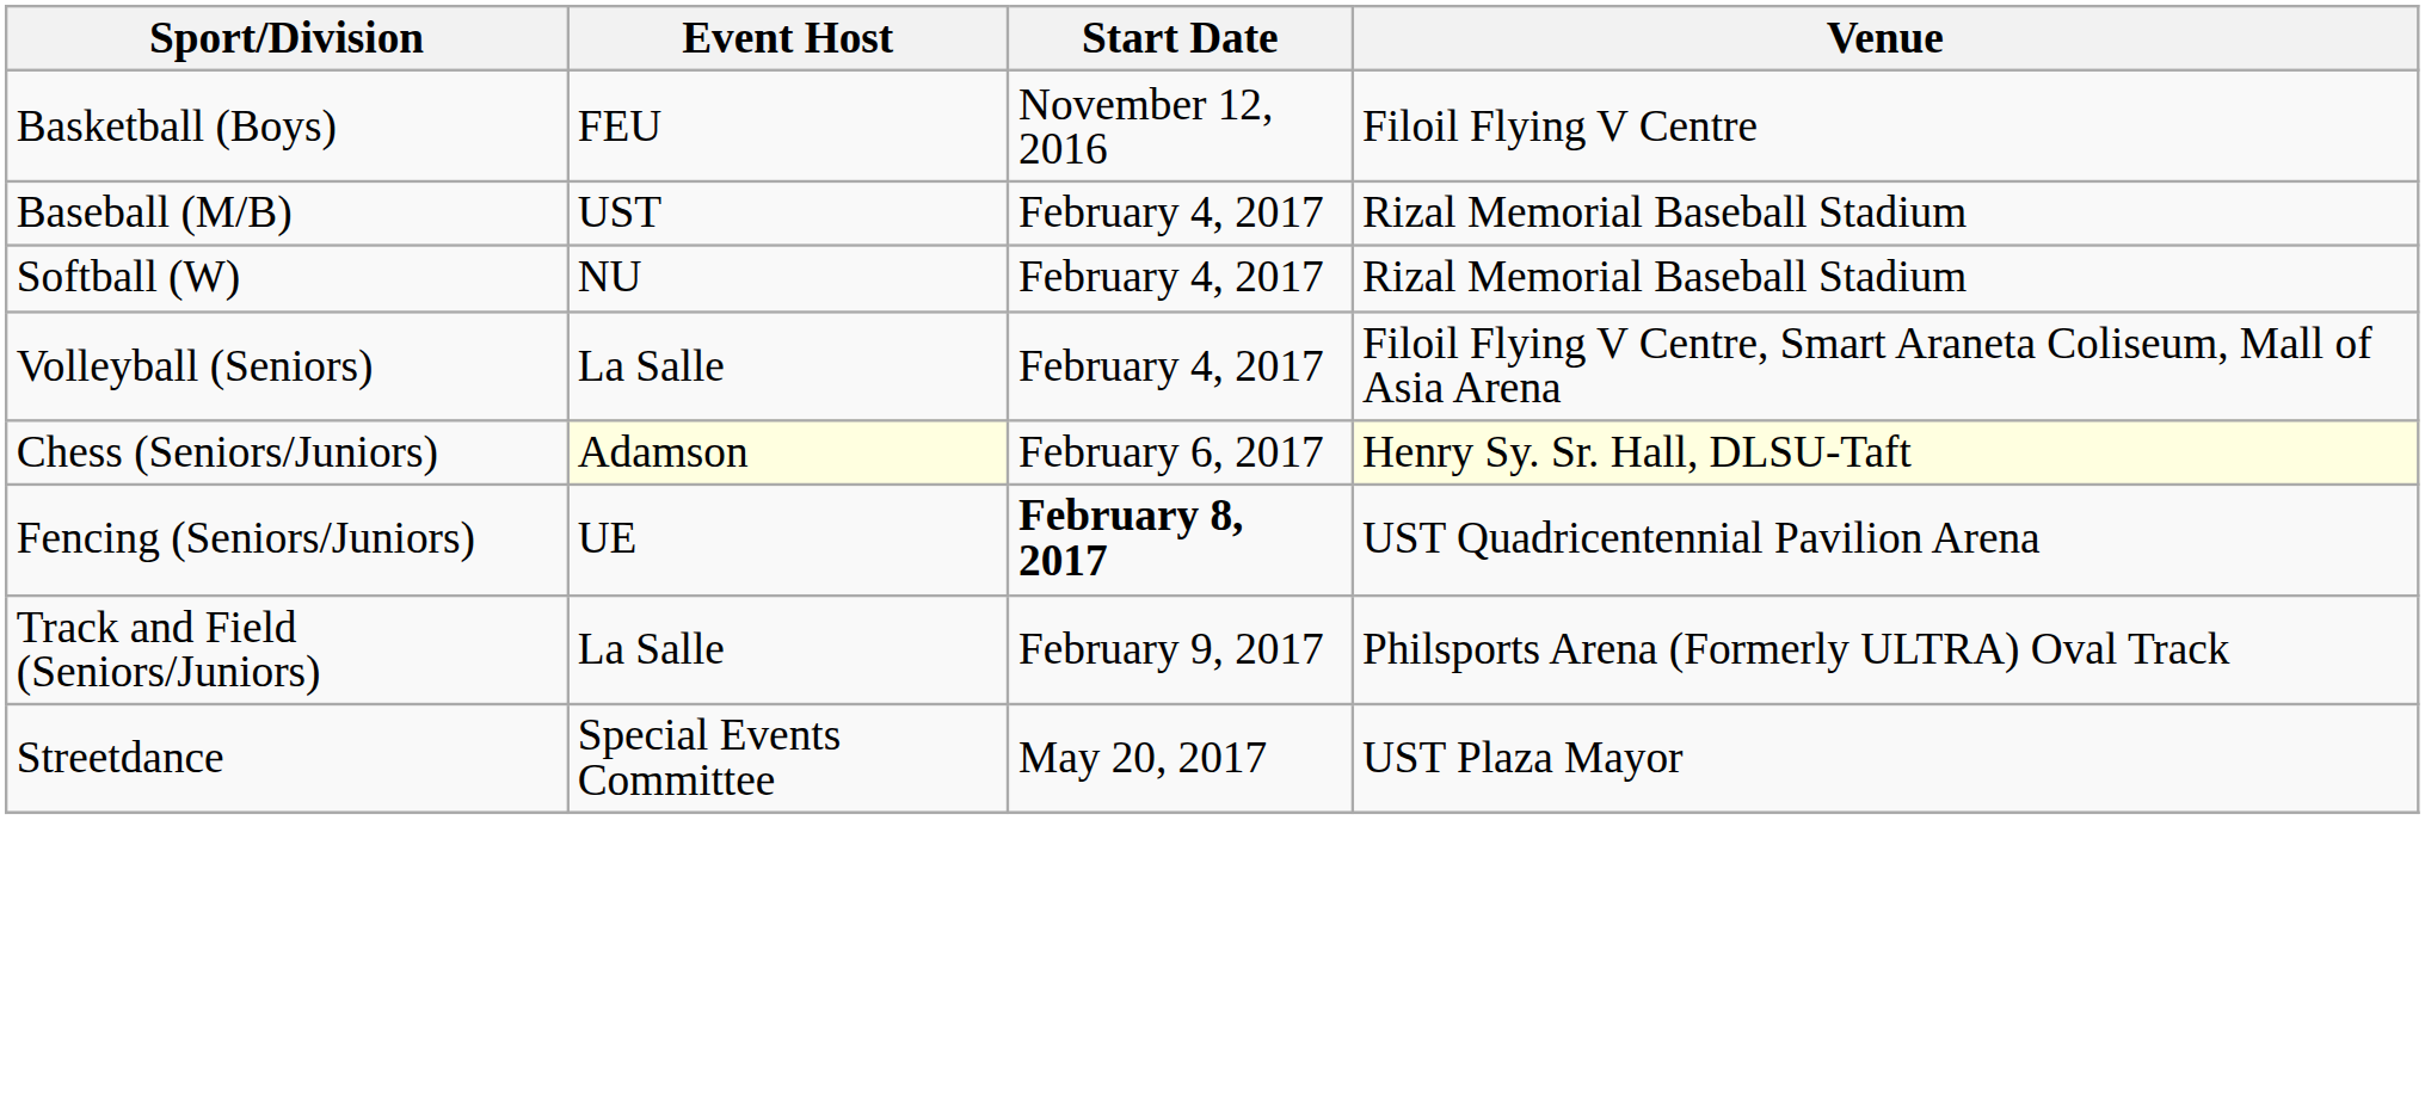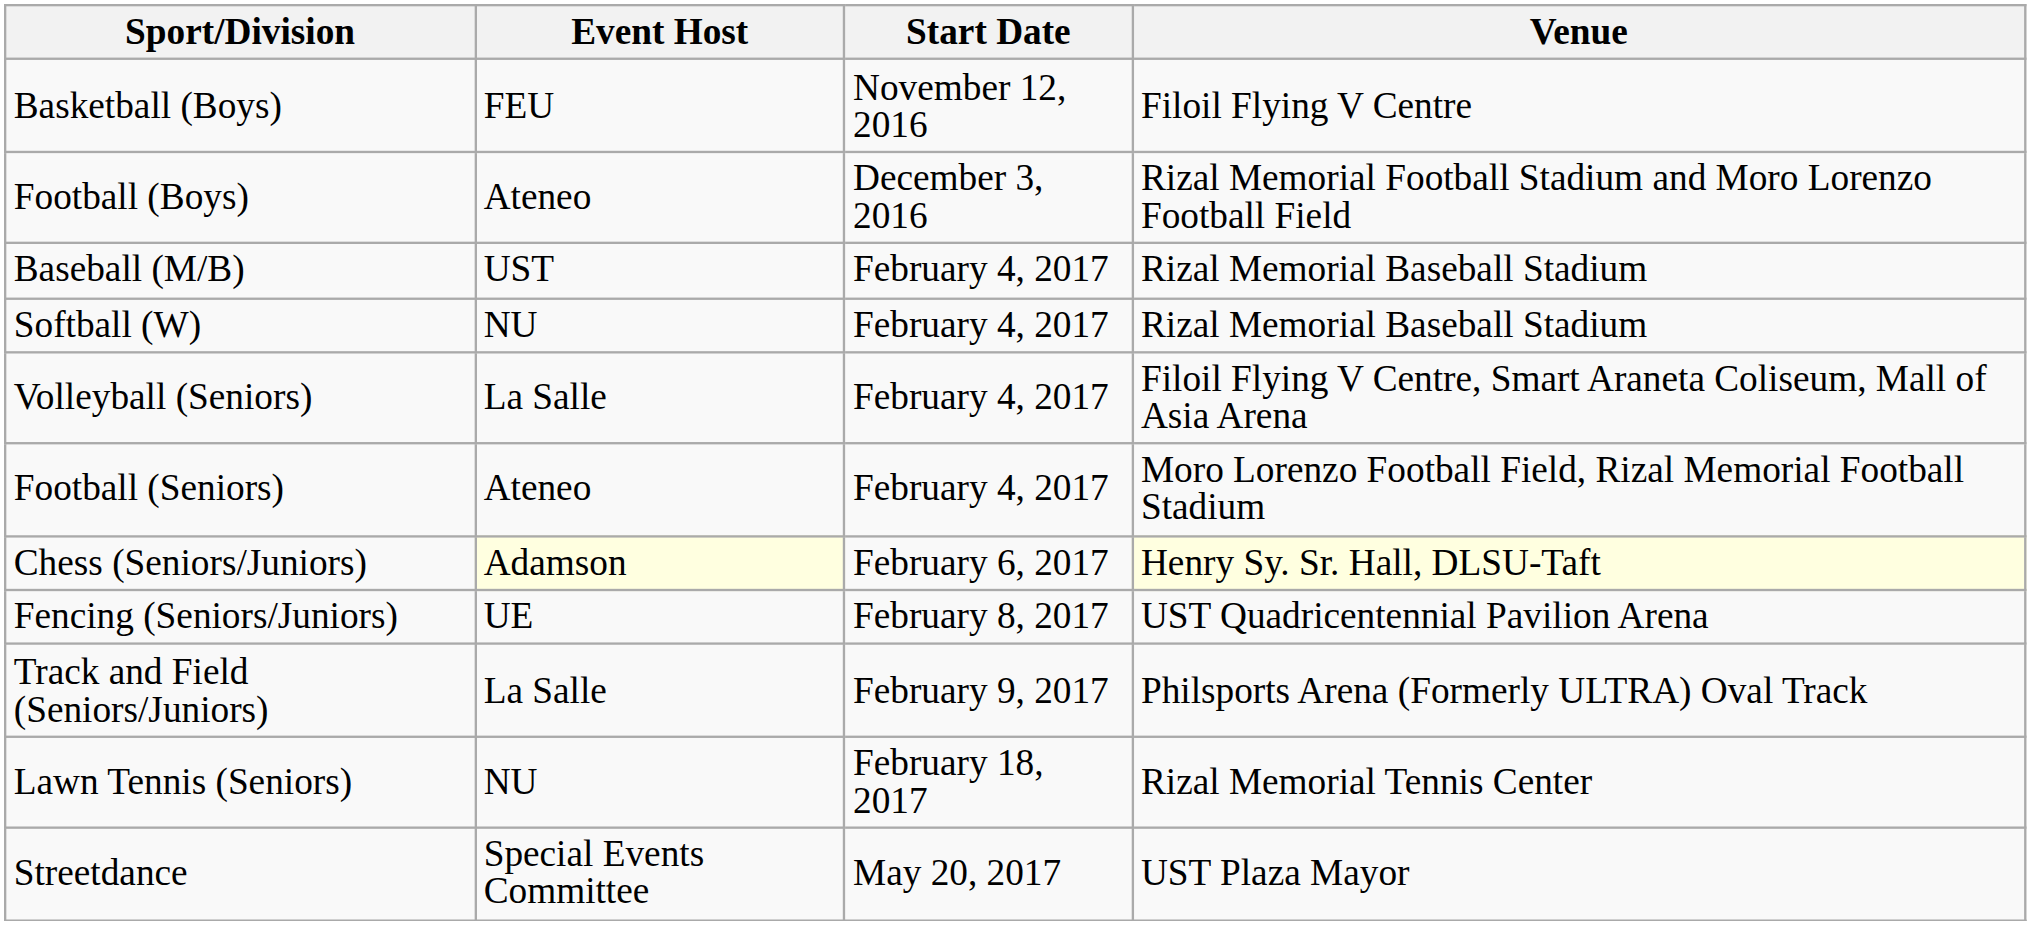 <table class="wikitable" style="text-align:left; line-height:16px; width:auto;">
 <tr>
 <th>Sport/Division</th>
 <th>Event Host</th>
 <th>Start Date</th>
 <th>Venue</th>
 </tr>
 <tr>
 <td> Basketball (Boys)</td>
 <td>FEU</td>
 <td>November 12, 2016</td>
 <td>Filoil Flying V Centre</td>
+</tr>
+<tr>
+<td> Football (Boys)</td>
+<td>Ateneo</td>
+<td>December 3, 2016</td>
+<td>Rizal Memorial Football Stadium and Moro Lorenzo Football Field</td>
 </tr>
 <tr>
 <td> Baseball (M/B)</td>
 <td>UST</td>
 <td>February 4, 2017</td>
 <td>Rizal Memorial Baseball Stadium</td>
 </tr>
 <tr>
 <td> Softball (W)</td>
 <td>NU</td>
 <td>February 4, 2017</td>
 <td>Rizal Memorial Baseball Stadium</td>
 </tr>
 <tr>
 <td> Volleyball (Seniors)</td>
 <td>La Salle</td>
 <td>February 4, 2017</td>
 <td>Filoil Flying V Centre, Smart Araneta Coliseum, Mall of Asia Arena</td>
 </tr>
 <tr>
+<td> Football (Seniors)</td>
+<td>Ateneo</td>
+<td>February 4, 2017</td>
+<td>Moro Lorenzo Football Field, Rizal Memorial Football Stadium</td>
+</tr>
+<tr>
 <td> Chess (Seniors/Juniors)</td>
 <td style="background: lightyellow;">Adamson</td>
 <td>February 6, 2017</td>
 <td style="background: lightyellow;">Henry Sy. Sr. Hall, DLSU-Taft</td>
 </tr>
 <tr>
 <td> Fencing (Seniors/Juniors)</td>
 <td>UE</td>
-<td><strong>February 8, 2017</strong></td>
+<td>February 8, 2017</td>
 <td>UST Quadricentennial Pavilion Arena</td>
 </tr>
 <tr>
 <td> Track and Field (Seniors/Juniors)</td>
 <td>La Salle</td>
 <td>February 9, 2017</td>
 <td>Philsports Arena (Formerly ULTRA) Oval Track</td>
+</tr>
+<tr>
+<td> Lawn Tennis (Seniors)</td>
+<td>NU</td>
+<td>February 18, 2017</td>
+<td>Rizal Memorial Tennis Center</td>
 </tr>
 <tr>
 <td>  Streetdance</td>
 <td>Special Events Committee</td>
 <td>May 20, 2017</td>
 <td>UST Plaza Mayor</td>
 </tr>
 <tr>
 </tr>
 </table>
